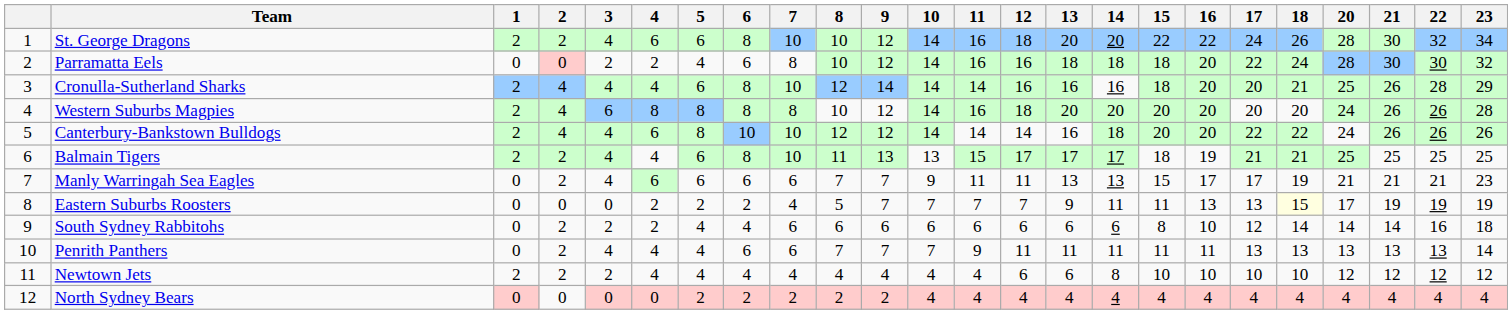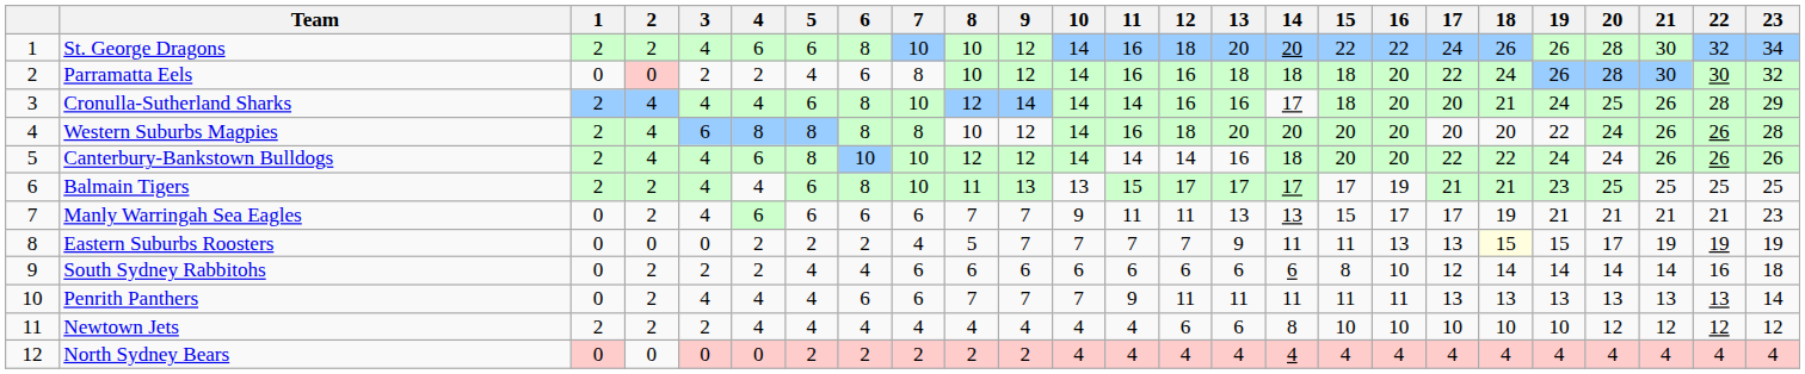 <table class="wikitable" style="text-align:center; line-height: 90%; font-size:90%;" width=100%>
 <tr>
 <th width=20 abbr="Position"></th>
 <th width=250>Team</th>
 <th width=20 abbr="Round 1">1</th>
 <th width=20 abbr="Round 2">2</th>
 <th width=20 abbr="Round 3">3</th>
 <th width=20 abbr="Round 4">4</th>
 <th width=20 abbr="Round 5">5</th>
 <th width=20 abbr="Round 6">6</th>
 <th width=20 abbr="Round 7">7</th>
 <th width=20 abbr="Round 8">8</th>
 <th width=20 abbr="Round 9">9</th>
 <th width=20 abbr="Round 10">10</th>
 <th width=20 abbr="Round 11">11</th>
 <th width=20 abbr="Round 12">12</th>
 <th width=20 abbr="Round 13">13</th>
 <th width=20 abbr="Round 14">14</th>
 <th width=20 abbr="Round 15">15</th>
 <th width=20 abbr="Round 16">16</th>
 <th width=20 abbr="Round 17">17</th>
 <th width=20 abbr="Round 18">18</th>
+<th width=20 abbr="Round 19">19</th>
 <th width=20 abbr="Round 20">20</th>
 <th width=20 abbr="Round 21">21</th>
 <th width=20 abbr="Round 22">22</th>
 <th width=20 abbr="Round 23">23</th>
 </tr>
 <tr>
 <td>1</td>
 <td style="text-align:left;"> <a href='#'>St. George Dragons</a></td>
 <td style="background: #ccffcc;">2</td>
 <td style="background: #ccffcc;">2</td>
 <td style="background: #ccffcc;">4</td>
 <td style="background: #ccffcc;">6</td>
 <td style="background: #ccffcc;">6</td>
 <td style="background: #ccffcc;">8</td>
 <td style="background: #99ccff;">10</td>
 <td style="background: #ccffcc;">10</td>
 <td style="background: #ccffcc;">12</td>
 <td style="background: #99ccff;">14</td>
 <td style="background: #99ccff;">16</td>
 <td style="background: #99ccff;">18</td>
 <td style="background: #99ccff;">20</td>
 <td style="background: #99ccff;"><u>20</u></td>
 <td style="background: #99ccff;">22</td>
 <td style="background: #99ccff;">22</td>
 <td style="background: #99ccff;">24</td>
 <td style="background: #99ccff;">26</td>
+<td style="background: #ccffcc;">26</td>
 <td style="background: #ccffcc;">28</td>
 <td style="background: #ccffcc;">30</td>
 <td style="background: #99ccff;">32</td>
 <td style="background: #99ccff;">34</td>
 </tr>
 <tr>
 <td>2</td>
 <td style="text-align:left;"> <a href='#'>Parramatta Eels</a></td>
 <td>0</td>
 <td style="background: #ffcccc;">0</td>
 <td>2</td>
 <td>2</td>
 <td>4</td>
 <td>6</td>
 <td>8</td>
 <td style="background: #ccffcc;">10</td>
 <td style="background: #ccffcc;">12</td>
 <td style="background: #ccffcc;">14</td>
 <td style="background: #ccffcc;">16</td>
 <td style="background: #ccffcc;">16</td>
 <td style="background: #ccffcc;">18</td>
 <td style="background: #ccffcc;">18</td>
 <td style="background: #ccffcc;">18</td>
 <td style="background: #ccffcc;">20</td>
 <td style="background: #ccffcc;">22</td>
 <td style="background: #ccffcc;">24</td>
+<td style="background: #99ccff;">26</td>
 <td style="background: #99ccff;">28</td>
 <td style="background: #99ccff;">30</td>
 <td style="background: #ccffcc;"><u>30</u></td>
 <td style="background: #ccffcc;">32</td>
 </tr>
 <tr>
 <td>3</td>
 <td style="text-align:left;"> <a href='#'>Cronulla-Sutherland Sharks</a></td>
 <td style="background: #99ccff;">2</td>
 <td style="background: #99ccff;">4</td>
 <td style="background: #ccffcc;">4</td>
 <td style="background: #ccffcc;">4</td>
 <td style="background: #ccffcc;">6</td>
 <td style="background: #ccffcc;">8</td>
 <td style="background: #ccffcc;">10</td>
 <td style="background: #99ccff;">12</td>
 <td style="background: #99ccff;">14</td>
 <td style="background: #ccffcc;">14</td>
 <td style="background: #ccffcc;">14</td>
 <td style="background: #ccffcc;">16</td>
 <td style="background: #ccffcc;">16</td>
-<td><u>16</u></td>
+<td><u>17</u></td>
 <td style="background: #ccffcc;">18</td>
 <td style="background: #ccffcc;">20</td>
 <td style="background: #ccffcc;">20</td>
 <td style="background: #ccffcc;">21</td>
+<td style="background: #ccffcc;">24</td>
 <td style="background: #ccffcc;">25</td>
 <td style="background: #ccffcc;">26</td>
 <td style="background: #ccffcc;">28</td>
 <td style="background: #ccffcc;">29</td>
 </tr>
 <tr>
 <td>4</td>
 <td style="text-align:left;"> <a href='#'>Western Suburbs Magpies</a></td>
 <td style="background: #ccffcc;">2</td>
 <td style="background: #ccffcc;">4</td>
 <td style="background: #99ccff;">6</td>
 <td style="background: #99ccff;">8</td>
 <td style="background: #99ccff;">8</td>
 <td style="background: #ccffcc;">8</td>
 <td style="background: #ccffcc;">8</td>
 <td>10</td>
 <td>12</td>
 <td style="background: #ccffcc;">14</td>
 <td style="background: #ccffcc;">16</td>
 <td style="background: #ccffcc;">18</td>
 <td style="background: #ccffcc;">20</td>
 <td style="background: #ccffcc;">20</td>
 <td style="background: #ccffcc;">20</td>
 <td style="background: #ccffcc;">20</td>
 <td>20</td>
 <td>20</td>
+<td>22</td>
 <td style="background: #ccffcc;">24</td>
 <td style="background: #ccffcc;">26</td>
 <td style="background: #ccffcc;"><u>26</u></td>
 <td style="background: #ccffcc;">28</td>
 </tr>
 <tr>
 <td>5</td>
 <td style="text-align:left;"> <a href='#'>Canterbury-Bankstown Bulldogs</a></td>
 <td style="background: #ccffcc;">2</td>
 <td style="background: #ccffcc;">4</td>
 <td style="background: #ccffcc;">4</td>
 <td style="background: #ccffcc;">6</td>
 <td style="background: #ccffcc;">8</td>
 <td style="background: #99ccff;">10</td>
 <td style="background: #ccffcc;">10</td>
 <td style="background: #ccffcc;">12</td>
 <td style="background: #ccffcc;">12</td>
 <td style="background: #ccffcc;">14</td>
 <td>14</td>
 <td>14</td>
 <td>16</td>
 <td style="background: #ccffcc;">18</td>
 <td style="background: #ccffcc;">20</td>
 <td style="background: #ccffcc;">20</td>
 <td style="background: #ccffcc;">22</td>
 <td style="background: #ccffcc;">22</td>
+<td style="background: #ccffcc;">24</td>
 <td>24</td>
 <td style="background: #ccffcc;">26</td>
 <td style="background: #ccffcc;"><u>26</u></td>
 <td style="background: #ccffcc;">26</td>
 </tr>
 <tr>
 <td>6</td>
 <td style="text-align:left;"> <a href='#'>Balmain Tigers</a></td>
 <td style="background: #ccffcc;">2</td>
 <td style="background: #ccffcc;">2</td>
 <td style="background: #ccffcc;">4</td>
 <td>4</td>
 <td style="background: #ccffcc;">6</td>
 <td style="background: #ccffcc;">8</td>
 <td style="background: #ccffcc;">10</td>
 <td style="background: #ccffcc;">11</td>
 <td style="background: #ccffcc;">13</td>
 <td>13</td>
 <td style="background: #ccffcc;">15</td>
 <td style="background: #ccffcc;">17</td>
 <td style="background: #ccffcc;">17</td>
 <td style="background: #ccffcc;"><u>17</u></td>
-<td>18</td>
+<td>17</td>
 <td>19</td>
 <td style="background: #ccffcc;">21</td>
 <td style="background: #ccffcc;">21</td>
+<td style="background: #ccffcc;">23</td>
 <td style="background: #ccffcc;">25</td>
 <td>25</td>
 <td>25</td>
 <td>25</td>
 </tr>
 <tr>
 <td>7</td>
 <td style="text-align:left;"> <a href='#'>Manly Warringah Sea Eagles</a></td>
 <td>0</td>
 <td>2</td>
 <td>4</td>
 <td style="background: #ccffcc;">6</td>
 <td>6</td>
 <td>6</td>
 <td>6</td>
 <td>7</td>
 <td>7</td>
 <td>9</td>
 <td>11</td>
 <td>11</td>
 <td>13</td>
 <td><u>13</u></td>
 <td>15</td>
 <td>17</td>
 <td>17</td>
 <td>19</td>
 <td>21</td>
 <td>21</td>
 <td>21</td>
+<td>21</td>
 <td>23</td>
 </tr>
 <tr>
 <td>8</td>
 <td style="text-align:left;"> <a href='#'>Eastern Suburbs Roosters</a></td>
 <td>0</td>
 <td>0</td>
 <td>0</td>
 <td>2</td>
 <td>2</td>
 <td>2</td>
 <td>4</td>
 <td>5</td>
 <td>7</td>
 <td>7</td>
 <td>7</td>
 <td>7</td>
 <td>9</td>
 <td>11</td>
 <td>11</td>
 <td>13</td>
 <td>13</td>
 <td style="background: lightyellow;">15</td>
+<td>15</td>
 <td>17</td>
 <td>19</td>
 <td><u>19</u></td>
 <td>19</td>
 </tr>
 <tr>
 <td>9</td>
 <td style="text-align:left;"> <a href='#'>South Sydney Rabbitohs</a></td>
 <td>0</td>
 <td>2</td>
 <td>2</td>
 <td>2</td>
 <td>4</td>
 <td>4</td>
 <td>6</td>
 <td>6</td>
 <td>6</td>
 <td>6</td>
 <td>6</td>
 <td>6</td>
 <td>6</td>
 <td><u>6</u></td>
 <td>8</td>
 <td>10</td>
 <td>12</td>
+<td>14</td>
 <td>14</td>
 <td>14</td>
 <td>14</td>
 <td>16</td>
 <td>18</td>
 </tr>
 <tr>
 <td>10</td>
 <td style="text-align:left;"> <a href='#'>Penrith Panthers</a></td>
 <td>0</td>
 <td>2</td>
 <td>4</td>
 <td>4</td>
 <td>4</td>
 <td>6</td>
 <td>6</td>
 <td>7</td>
 <td>7</td>
 <td>7</td>
 <td>9</td>
 <td>11</td>
 <td>11</td>
 <td>11</td>
 <td>11</td>
 <td>11</td>
 <td>13</td>
 <td>13</td>
 <td>13</td>
 <td>13</td>
+<td>13</td>
 <td><u>13</u></td>
 <td>14</td>
 </tr>
 <tr>
 <td>11</td>
 <td style="text-align:left;"> <a href='#'>Newtown Jets</a></td>
 <td>2</td>
 <td>2</td>
 <td>2</td>
 <td>4</td>
 <td>4</td>
 <td>4</td>
 <td>4</td>
 <td>4</td>
 <td>4</td>
 <td>4</td>
 <td>4</td>
 <td>6</td>
 <td>6</td>
 <td>8</td>
+<td>10</td>
 <td>10</td>
 <td>10</td>
 <td>10</td>
 <td>10</td>
 <td>12</td>
 <td>12</td>
 <td><u>12</u></td>
 <td>12</td>
 </tr>
 <tr>
 <td>12</td>
 <td style="text-align:left;"> <a href='#'>North Sydney Bears</a></td>
 <td style="background: #ffcccc;">0</td>
 <td>0</td>
 <td style="background: #ffcccc;">0</td>
 <td style="background: #ffcccc;">0</td>
 <td style="background: #ffcccc;">2</td>
 <td style="background: #ffcccc;">2</td>
 <td style="background: #ffcccc;">2</td>
 <td style="background: #ffcccc;">2</td>
 <td style="background: #ffcccc;">2</td>
 <td style="background: #ffcccc;">4</td>
 <td style="background: #ffcccc;">4</td>
 <td style="background: #ffcccc;">4</td>
 <td style="background: #ffcccc;">4</td>
 <td style="background: #ffcccc;"><u>4</u></td>
 <td style="background: #ffcccc;">4</td>
 <td style="background: #ffcccc;">4</td>
 <td style="background: #ffcccc;">4</td>
 <td style="background: #ffcccc;">4</td>
 <td style="background: #ffcccc;">4</td>
 <td style="background: #ffcccc;">4</td>
 <td style="background: #ffcccc;">4</td>
 <td style="background: #ffcccc;">4</td>
+<td style="background: #ffcccc;">4</td>
 </tr>
 </table>
